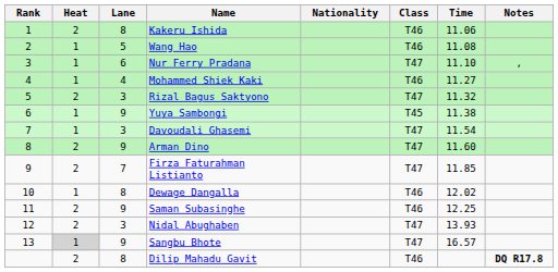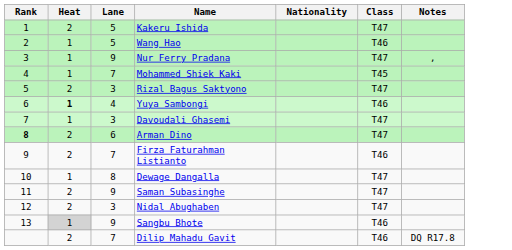 <table class="wikitable sortable" style="font-size:90%; text-align:center">
 <tr>
 <th width="50">Rank</th>
 <th width="50">Heat</th>
 <th width="50">Lane</th>
 <th width="175">Name</th>
 <th width="100">Nationality</th>
 <th width="50">Class</th>
-<th width="50">Time</th>
 <th width="75">Notes</th>
 </tr>
 <tr bgcolor="#BBF3BB">
 <td>1</td>
 <td>2</td>
-<td>8</td>
+<td>5</td>
 <td align="left"><a href='#'>Kakeru Ishida</a></td>
 <td align="left"></td>
-<td>T46</td>
-<td>11.06</td>
+<td>T47</td>
 <td></td>
 </tr>
 <tr bgcolor="#BBF3BB">
 <td>2</td>
 <td>1</td>
 <td>5</td>
 <td align="left"><a href='#'>Wang Hao</a></td>
 <td align="left"></td>
 <td>T46</td>
-<td>11.08</td>
 <td></td>
 </tr>
 <tr bgcolor="#BBF3BB">
 <td>3</td>
 <td>1</td>
-<td>6</td>
+<td>9</td>
 <td align="left"><a href='#'>Nur Ferry Pradana</a></td>
 <td align="left"></td>
 <td>T47</td>
-<td>11.10</td>
 <td>, </td>
 </tr>
 <tr bgcolor="#BBF3BB">
 <td>4</td>
 <td>1</td>
-<td>4</td>
+<td>7</td>
 <td align="left"><a href='#'>Mohammed Shiek Kaki</a></td>
 <td align="left"></td>
-<td>T46</td>
-<td>11.27</td>
+<td>T45</td>
 <td></td>
 </tr>
 <tr bgcolor="#BBF3BB">
 <td>5</td>
 <td>2</td>
 <td>3</td>
 <td align="left"><a href='#'>Rizal Bagus Saktyono</a></td>
 <td align="left"></td>
 <td>T47</td>
-<td>11.32</td>
 <td></td>
 </tr>
 <tr bgcolor="#CCF9CC">
 <td>6</td>
-<td>1</td>
-<td>9</td>
+<td><strong>1</strong></td>
+<td>4</td>
 <td align="left"><a href='#'>Yuya Sambongi</a></td>
 <td align="left"></td>
-<td>T45</td>
-<td>11.38</td>
+<td>T46</td>
 <td></td>
 </tr>
 <tr bgcolor="#CCF9CC">
 <td>7</td>
 <td>1</td>
 <td>3</td>
 <td align="left"><a href='#'>Davoudali Ghasemi</a></td>
 <td align="left"></td>
 <td>T47</td>
-<td>11.54</td>
 <td></td>
 </tr>
 <tr bgcolor="#BBF3BB">
-<td>8</td>
+<td><strong>8</strong></td>
 <td>2</td>
-<td>9</td>
+<td>6</td>
 <td align="left"><a href='#'>Arman Dino</a></td>
 <td align="left"></td>
 <td>T47</td>
-<td>11.60</td>
 <td></td>
 </tr>
 <tr>
 <td>9</td>
 <td>2</td>
 <td>7</td>
 <td align="left"><a href='#'>Firza Faturahman Listianto</a></td>
 <td align="left"></td>
-<td>T47</td>
-<td>11.85</td>
+<td>T46</td>
 <td></td>
 </tr>
 <tr>
 <td>10</td>
 <td>1</td>
 <td>8</td>
 <td align="left"><a href='#'>Dewage Dangalla</a></td>
 <td align="left"></td>
-<td>T46</td>
-<td>12.02</td>
+<td>T47</td>
 <td></td>
 </tr>
 <tr>
 <td>11</td>
 <td>2</td>
 <td>9</td>
 <td align="left"><a href='#'>Saman Subasinghe</a></td>
 <td align="left"></td>
-<td>T46</td>
-<td>12.25</td>
+<td>T47</td>
 <td></td>
 </tr>
 <tr>
 <td>12</td>
 <td>2</td>
 <td>3</td>
 <td align="left"><a href='#'>Nidal Abughaben</a></td>
 <td align="left"></td>
 <td>T47</td>
-<td>13.93</td>
 <td></td>
 </tr>
 <tr>
 <td>13</td>
 <td style="background: lightgrey;">1</td>
 <td>9</td>
 <td align="left"><a href='#'>Sangbu Bhote</a></td>
 <td align="left"></td>
-<td>T47</td>
-<td>16.57</td>
+<td>T46</td>
 <td></td>
 </tr>
 <tr>
 <td></td>
 <td>2</td>
-<td>8</td>
+<td>7</td>
 <td align="left"><a href='#'>Dilip Mahadu Gavit</a></td>
 <td align="left"></td>
 <td>T46</td>
-<td></td>
-<td><strong>DQ R17.8</strong></td>
+<td>DQ R17.8</td>
 </tr>
 </table>
